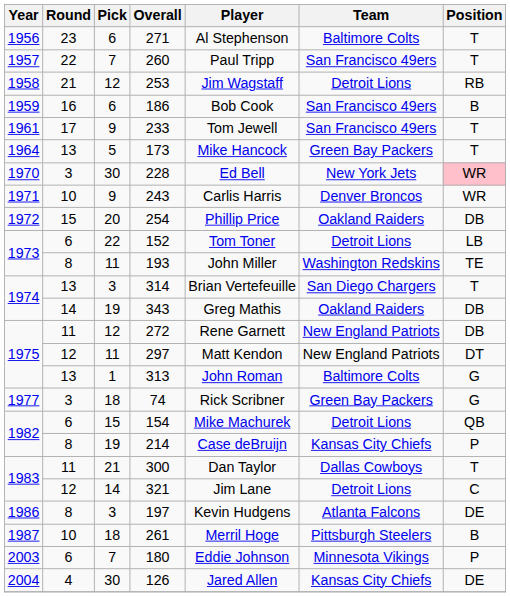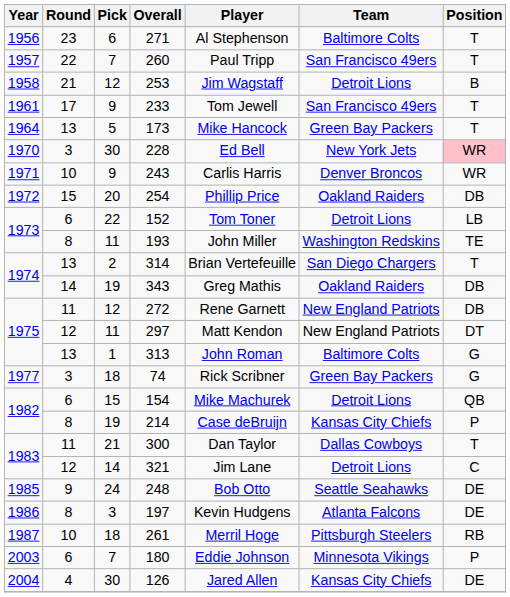 <table class="wikitable sortable" style="text-align: center;">
 <tr>
 <th>Year</th>
 <th>Round</th>
 <th>Pick</th>
 <th>Overall</th>
 <th>Player</th>
 <th>Team</th>
 <th>Position</th>
 </tr>
 <tr>
 <td><a href='#'>1956</a></td>
 <td>23</td>
 <td>6</td>
 <td>271</td>
 <td>Al Stephenson</td>
 <td><a href='#'>Baltimore Colts</a></td>
 <td>T</td>
 </tr>
 <tr>
 <td><a href='#'>1957</a></td>
 <td>22</td>
 <td>7</td>
 <td>260</td>
 <td>Paul Tripp</td>
 <td><a href='#'>San Francisco 49ers</a></td>
 <td>T</td>
 </tr>
 <tr>
 <td><a href='#'>1958</a></td>
 <td>21</td>
 <td>12</td>
 <td>253</td>
 <td><a href='#'>Jim Wagstaff</a></td>
 <td><a href='#'>Detroit Lions</a></td>
-<td>RB</td>
-</tr>
-<tr>
-<td><a href='#'>1959</a></td>
-<td>16</td>
-<td>6</td>
-<td>186</td>
-<td>Bob Cook</td>
-<td><a href='#'>San Francisco 49ers</a></td>
 <td>B</td>
 </tr>
 <tr>
 <td><a href='#'>1961</a></td>
 <td>17</td>
 <td>9</td>
 <td>233</td>
 <td>Tom Jewell</td>
 <td><a href='#'>San Francisco 49ers</a></td>
 <td>T</td>
 </tr>
 <tr>
 <td><a href='#'>1964</a></td>
 <td>13</td>
 <td>5</td>
 <td>173</td>
 <td><a href='#'>Mike Hancock</a></td>
 <td><a href='#'>Green Bay Packers</a></td>
 <td>T</td>
 </tr>
 <tr>
 <td><a href='#'>1970</a></td>
 <td>3</td>
 <td>30</td>
 <td>228</td>
 <td><a href='#'>Ed Bell</a></td>
 <td><a href='#'>New York Jets</a></td>
 <td style="background: pink;">WR</td>
 </tr>
 <tr>
 <td><a href='#'>1971</a></td>
 <td>10</td>
 <td>9</td>
 <td>243</td>
 <td>Carlis Harris</td>
 <td><a href='#'>Denver Broncos</a></td>
 <td>WR</td>
 </tr>
 <tr>
 <td><a href='#'>1972</a></td>
 <td>15</td>
 <td>20</td>
 <td>254</td>
 <td><a href='#'>Phillip Price</a></td>
 <td><a href='#'>Oakland Raiders</a></td>
 <td>DB</td>
 </tr>
 <tr>
 <td rowspan="2"><a href='#'>1973</a></td>
 <td>6</td>
 <td>22</td>
 <td>152</td>
 <td><a href='#'>Tom Toner</a></td>
 <td><a href='#'>Detroit Lions</a></td>
 <td>LB</td>
 </tr>
 <tr>
 <td>8</td>
 <td>11</td>
 <td>193</td>
 <td>John Miller</td>
 <td><a href='#'>Washington Redskins</a></td>
 <td>TE</td>
 </tr>
 <tr>
 <td rowspan="2"><a href='#'>1974</a></td>
 <td>13</td>
-<td>3</td>
+<td>2</td>
 <td>314</td>
 <td>Brian Vertefeuille</td>
 <td><a href='#'>San Diego Chargers</a></td>
 <td>T</td>
 </tr>
 <tr>
 <td>14</td>
 <td>19</td>
 <td>343</td>
 <td>Greg Mathis</td>
 <td><a href='#'>Oakland Raiders</a></td>
 <td>DB</td>
 </tr>
 <tr>
 <td rowspan="3"><a href='#'>1975</a></td>
 <td>11</td>
 <td>12</td>
 <td>272</td>
 <td>Rene Garnett</td>
 <td><a href='#'>New England Patriots</a></td>
 <td>DB</td>
 </tr>
 <tr>
 <td>12</td>
 <td>11</td>
 <td>297</td>
 <td>Matt Kendon</td>
 <td>New England Patriots</td>
 <td>DT</td>
 </tr>
 <tr>
 <td>13</td>
 <td>1</td>
 <td>313</td>
 <td><a href='#'>John Roman</a></td>
 <td><a href='#'>Baltimore Colts</a></td>
 <td>G</td>
 </tr>
 <tr>
 <td><a href='#'>1977</a></td>
 <td>3</td>
 <td>18</td>
 <td>74</td>
 <td>Rick Scribner</td>
 <td><a href='#'>Green Bay Packers</a></td>
 <td>G</td>
 </tr>
 <tr>
 <td rowspan="2"><a href='#'>1982</a></td>
 <td>6</td>
 <td>15</td>
 <td>154</td>
 <td><a href='#'>Mike Machurek</a></td>
 <td><a href='#'>Detroit Lions</a></td>
 <td>QB</td>
 </tr>
 <tr>
 <td>8</td>
 <td>19</td>
 <td>214</td>
 <td><a href='#'>Case deBruijn</a></td>
 <td><a href='#'>Kansas City Chiefs</a></td>
 <td>P</td>
 </tr>
 <tr>
 <td rowspan="2"><a href='#'>1983</a></td>
 <td>11</td>
 <td>21</td>
 <td>300</td>
 <td>Dan Taylor</td>
 <td><a href='#'>Dallas Cowboys</a></td>
 <td>T</td>
 </tr>
 <tr>
 <td>12</td>
 <td>14</td>
 <td>321</td>
 <td>Jim Lane</td>
 <td><a href='#'>Detroit Lions</a></td>
 <td>C</td>
 </tr>
 <tr>
+<td><a href='#'>1985</a></td>
+<td>9</td>
+<td>24</td>
+<td>248</td>
+<td><a href='#'>Bob Otto</a></td>
+<td><a href='#'>Seattle Seahawks</a></td>
+<td>DE</td>
+</tr>
+<tr>
 <td><a href='#'>1986</a></td>
 <td>8</td>
 <td>3</td>
 <td>197</td>
 <td>Kevin Hudgens</td>
 <td><a href='#'>Atlanta Falcons</a></td>
 <td>DE</td>
 </tr>
 <tr>
 <td><a href='#'>1987</a></td>
 <td>10</td>
 <td>18</td>
 <td>261</td>
 <td><a href='#'>Merril Hoge</a></td>
 <td><a href='#'>Pittsburgh Steelers</a></td>
-<td>B</td>
+<td>RB</td>
 </tr>
 <tr>
 <td><a href='#'>2003</a></td>
 <td>6</td>
 <td>7</td>
 <td>180</td>
 <td><a href='#'>Eddie Johnson</a></td>
 <td><a href='#'>Minnesota Vikings</a></td>
 <td>P</td>
 </tr>
 <tr>
 <td><a href='#'>2004</a></td>
 <td>4</td>
 <td>30</td>
 <td>126</td>
 <td><a href='#'>Jared Allen</a></td>
 <td><a href='#'>Kansas City Chiefs</a></td>
 <td>DE</td>
 </tr>
 <tr>
 </tr>
 </table>
